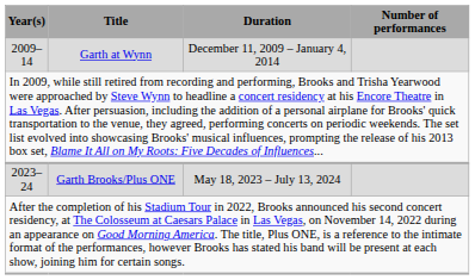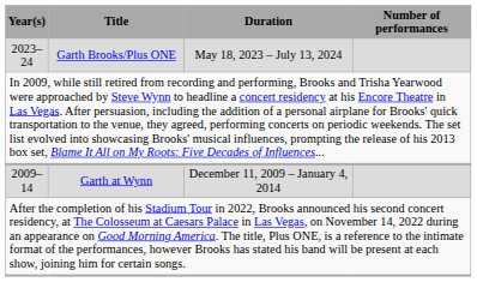 <table class="wikitable">
 <tr>
 <th style="background:darkGrey;">Year(s)</th>
 <th style="background:darkGrey;">Title</th>
 <th style="background:darkGrey;">Duration</th>
 <th style="background:darkGrey;">Number of<br>performances</th>
 </tr>
 <tr style="background:#dcdcdc;">
-<td style="text-align:center; width:5px;;">2009–14</td>
-<td style="background:#dcdcdc; text-align:center;"><a href='#'>Garth at Wynn</a></td>
-<td style="background:#dcdcdc; text-align:center;">December 11, 2009 – January 4, 2014</td>
+<td style="text-align:center; width:5px;;">2023–24</td>
+<td style="background:#dcdcdc; text-align:center;"><a href='#'>Garth Brooks/Plus ONE</a></td>
+<td style="background:#dcdcdc; text-align:center;">May 18, 2023 – July 13, 2024</td>
 <td style="background:#dcdcdc;"></td>
 </tr>
 <tr>
 <td colspan="4" style="border-bottom-width:3px; padding:5px;">In 2009, while still retired from recording and performing, Brooks and Trisha Yearwood were approached by <a href='#'>Steve Wynn</a> to headline a <a href='#'>concert residency</a> at his <a href='#'>Encore Theatre</a> in <a href='#'>Las Vegas</a>. After persuasion, including the addition of a personal airplane for Brooks' quick transportation to the venue, they agreed, performing concerts on periodic weekends. The set list evolved into showcasing Brooks' musical influences, prompting the release of his 2013 box set, <em><a href='#'>Blame It All on My Roots: Five Decades of Influences</a></em>...</td>
 </tr>
 <tr ! style="background:darkGrey;"| Year(s) !! style="background:darkGrey;"| Title !! style="background:darkGrey;"| Duration !! style="background:darkGrey;"| Number of>
 </tr>
 <tr style="background:#dcdcdc;">
-<td style="text-align:center; width:5px;;">2023–24</td>
-<td style="background:#dcdcdc; text-align:center;"><a href='#'>Garth Brooks/Plus ONE</a></td>
-<td style="background:#dcdcdc; text-align:center;">May 18, 2023 – July 13, 2024</td>
+<td style="text-align:center; width:5px;;">2009–14</td>
+<td style="background:#dcdcdc; text-align:center;"><a href='#'>Garth at Wynn</a></td>
+<td style="background:#dcdcdc; text-align:center;">December 11, 2009 – January 4, 2014</td>
 <td style="background:#dcdcdc;"></td>
 </tr>
 <tr>
 <td colspan="4" style="border-bottom-width:3px; padding:5px;">After the completion of his <a href='#'>Stadium Tour</a> in 2022, Brooks announced his second concert residency, at <a href='#'>The Colosseum at Caesars Palace</a> in <a href='#'>Las Vegas</a>, on November 14, 2022 during an appearance on <em><a href='#'>Good Morning America</a></em>. The title, Plus ONE, is a reference to the intimate format of the performances, however Brooks has stated his band will be present at each show, joining him for certain songs.</td>
 </tr>
 </table>
